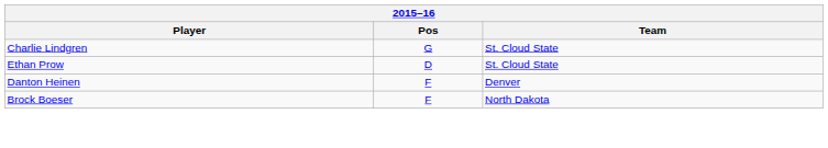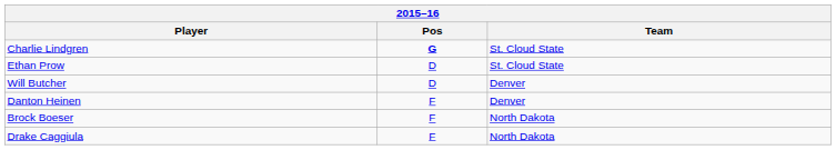 <table class="wikitable" width=95%>
 <tr>
 <th colspan=3><a href='#'>2015–16</a></th>
 </tr>
 <tr>
 <th>Player</th>
 <th>Pos</th>
 <th>Team</th>
 </tr>
 <tr>
 <td><a href='#'>Charlie Lindgren</a></td>
-<td align=center><a href='#'>G</a></td>
+<td align=center><strong><a href='#'>G</a></strong></td>
 <td><a href='#'>St. Cloud State</a></td>
 </tr>
 <tr>
 <td><a href='#'>Ethan Prow</a></td>
 <td align=center><a href='#'>D</a></td>
 <td><a href='#'>St. Cloud State</a></td>
+</tr>
+<tr>
+<td><a href='#'>Will Butcher</a></td>
+<td align=center><a href='#'>D</a></td>
+<td><a href='#'>Denver</a></td>
 </tr>
 <tr>
 <td><a href='#'>Danton Heinen</a></td>
 <td align=center><a href='#'>F</a></td>
 <td><a href='#'>Denver</a></td>
 </tr>
 <tr>
 <td><a href='#'>Brock Boeser</a></td>
 <td align=center><a href='#'>F</a></td>
 <td><a href='#'>North Dakota</a></td>
 </tr>
+<tr>
+<td><a href='#'>Drake Caggiula</a></td>
+<td align=center><a href='#'>F</a></td>
+<td><a href='#'>North Dakota</a></td>
+</tr>
 </table>
